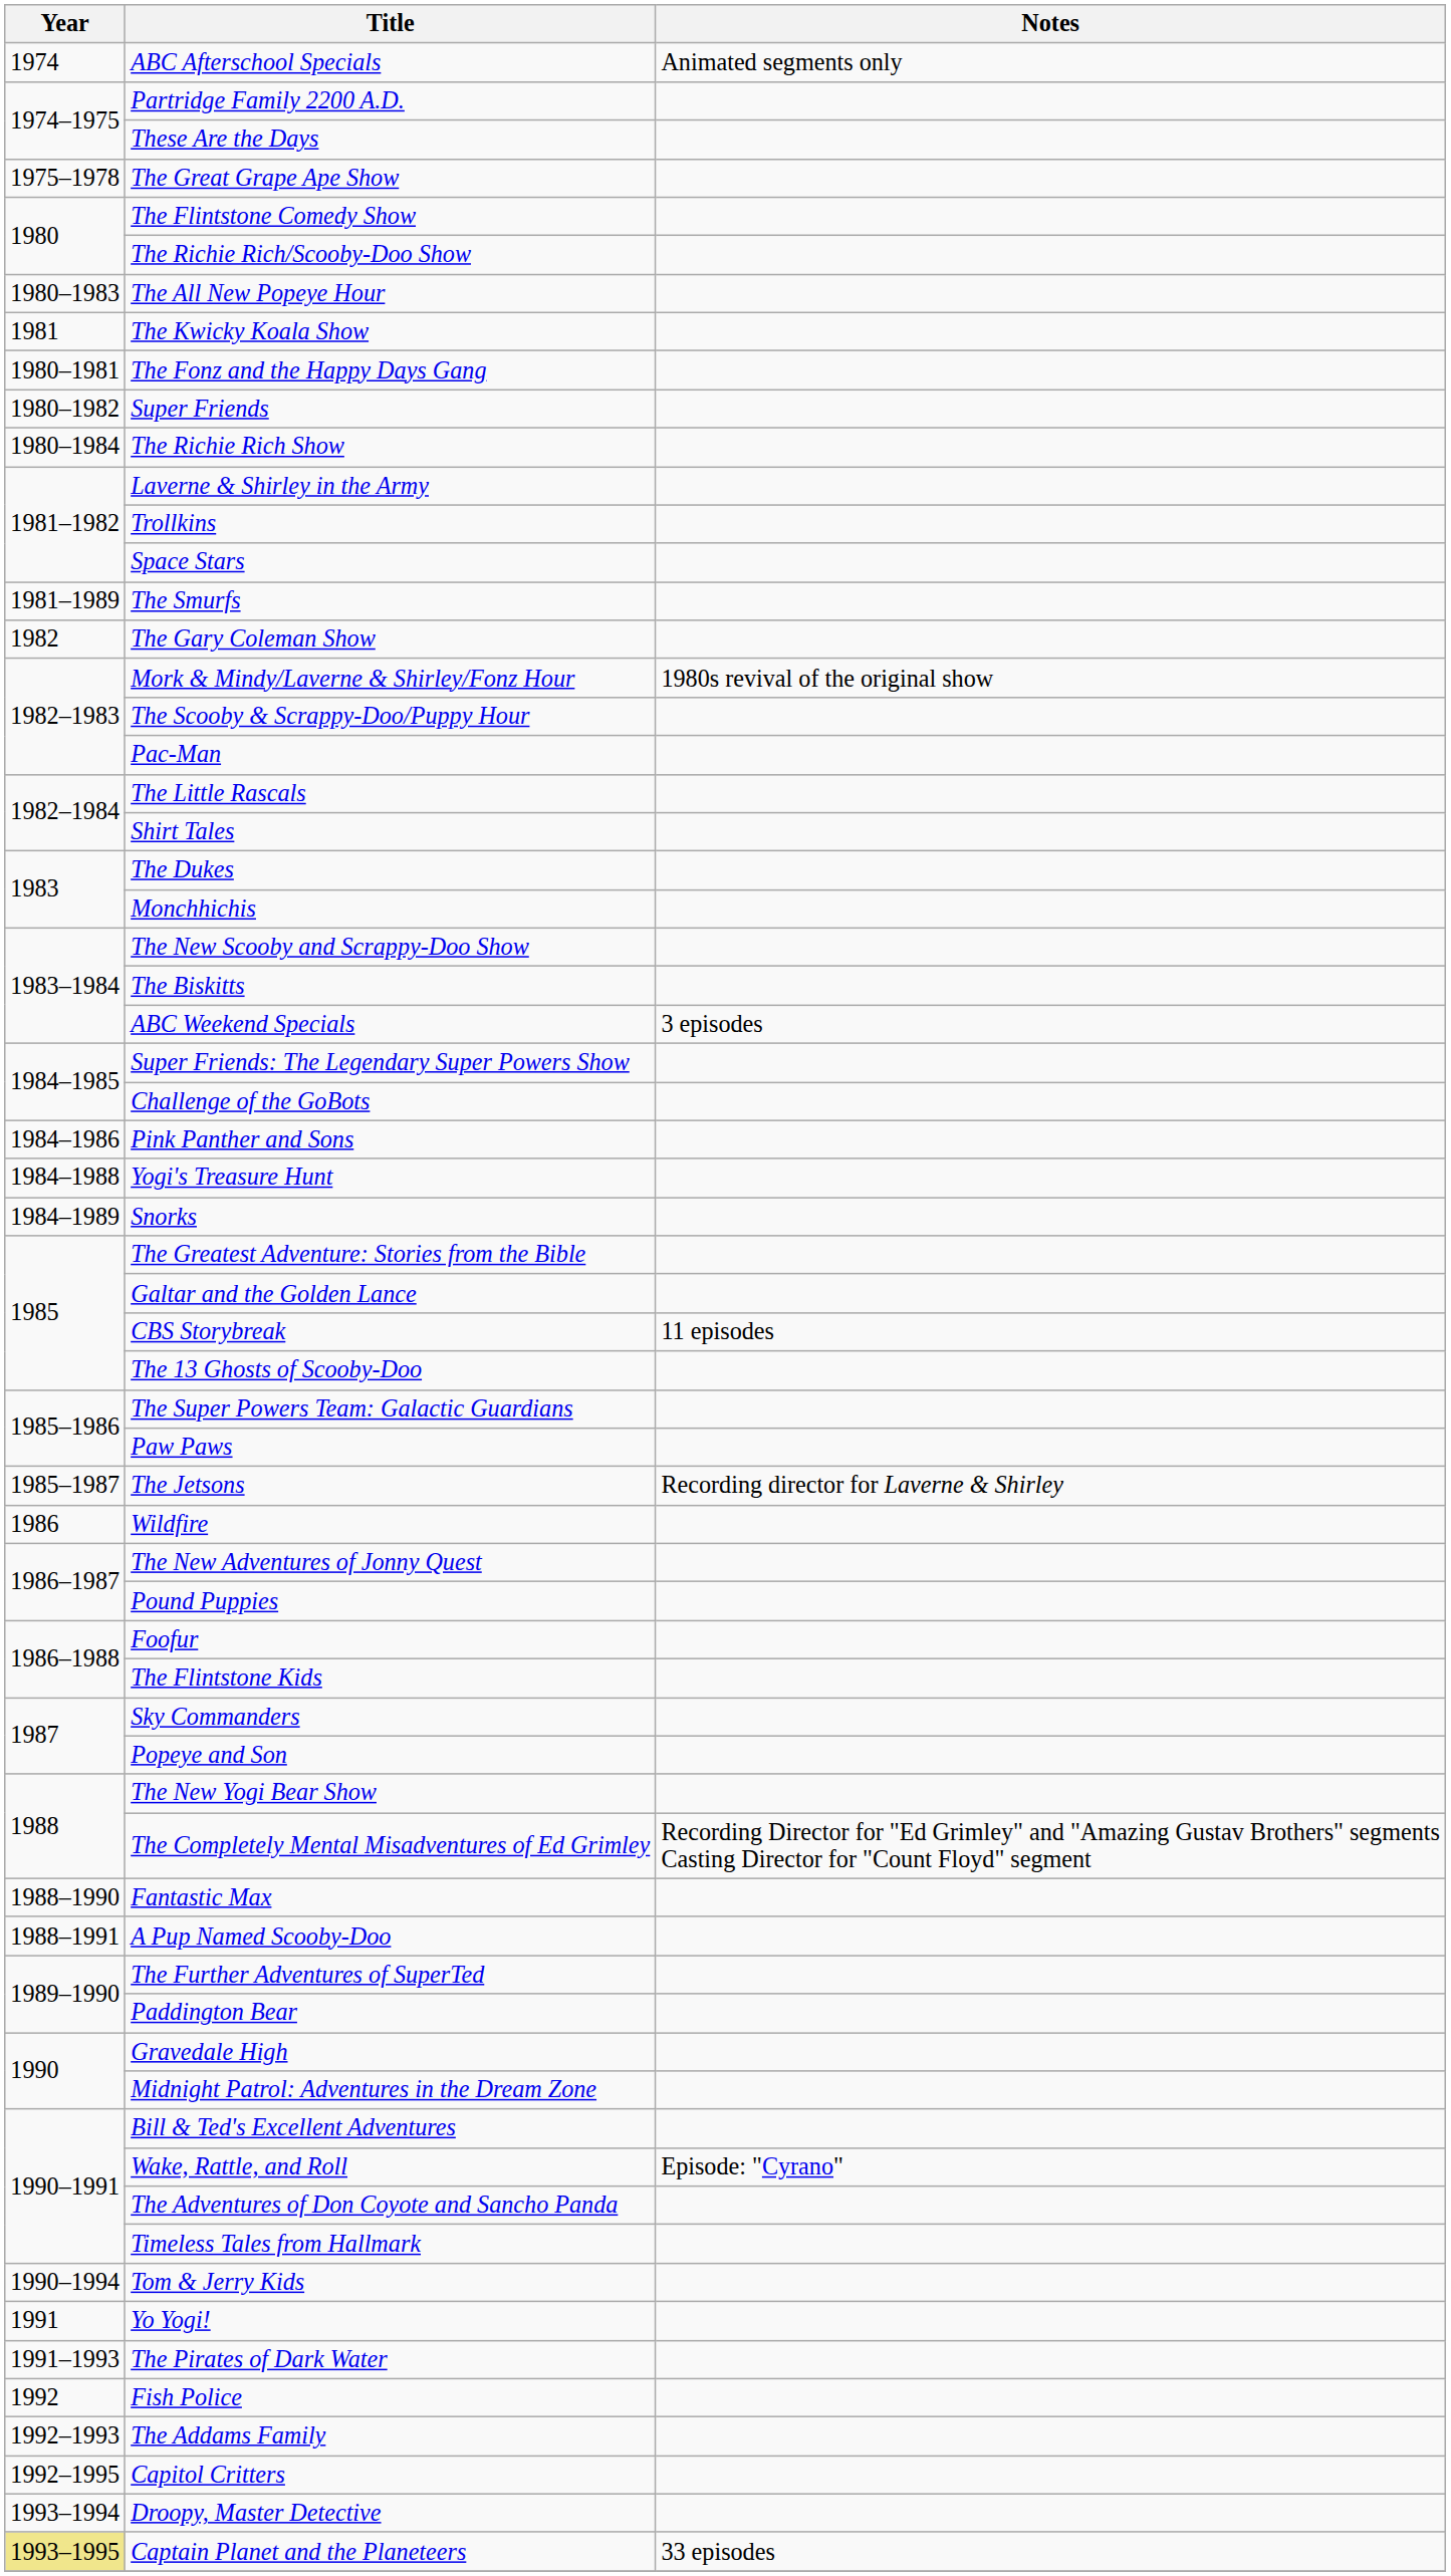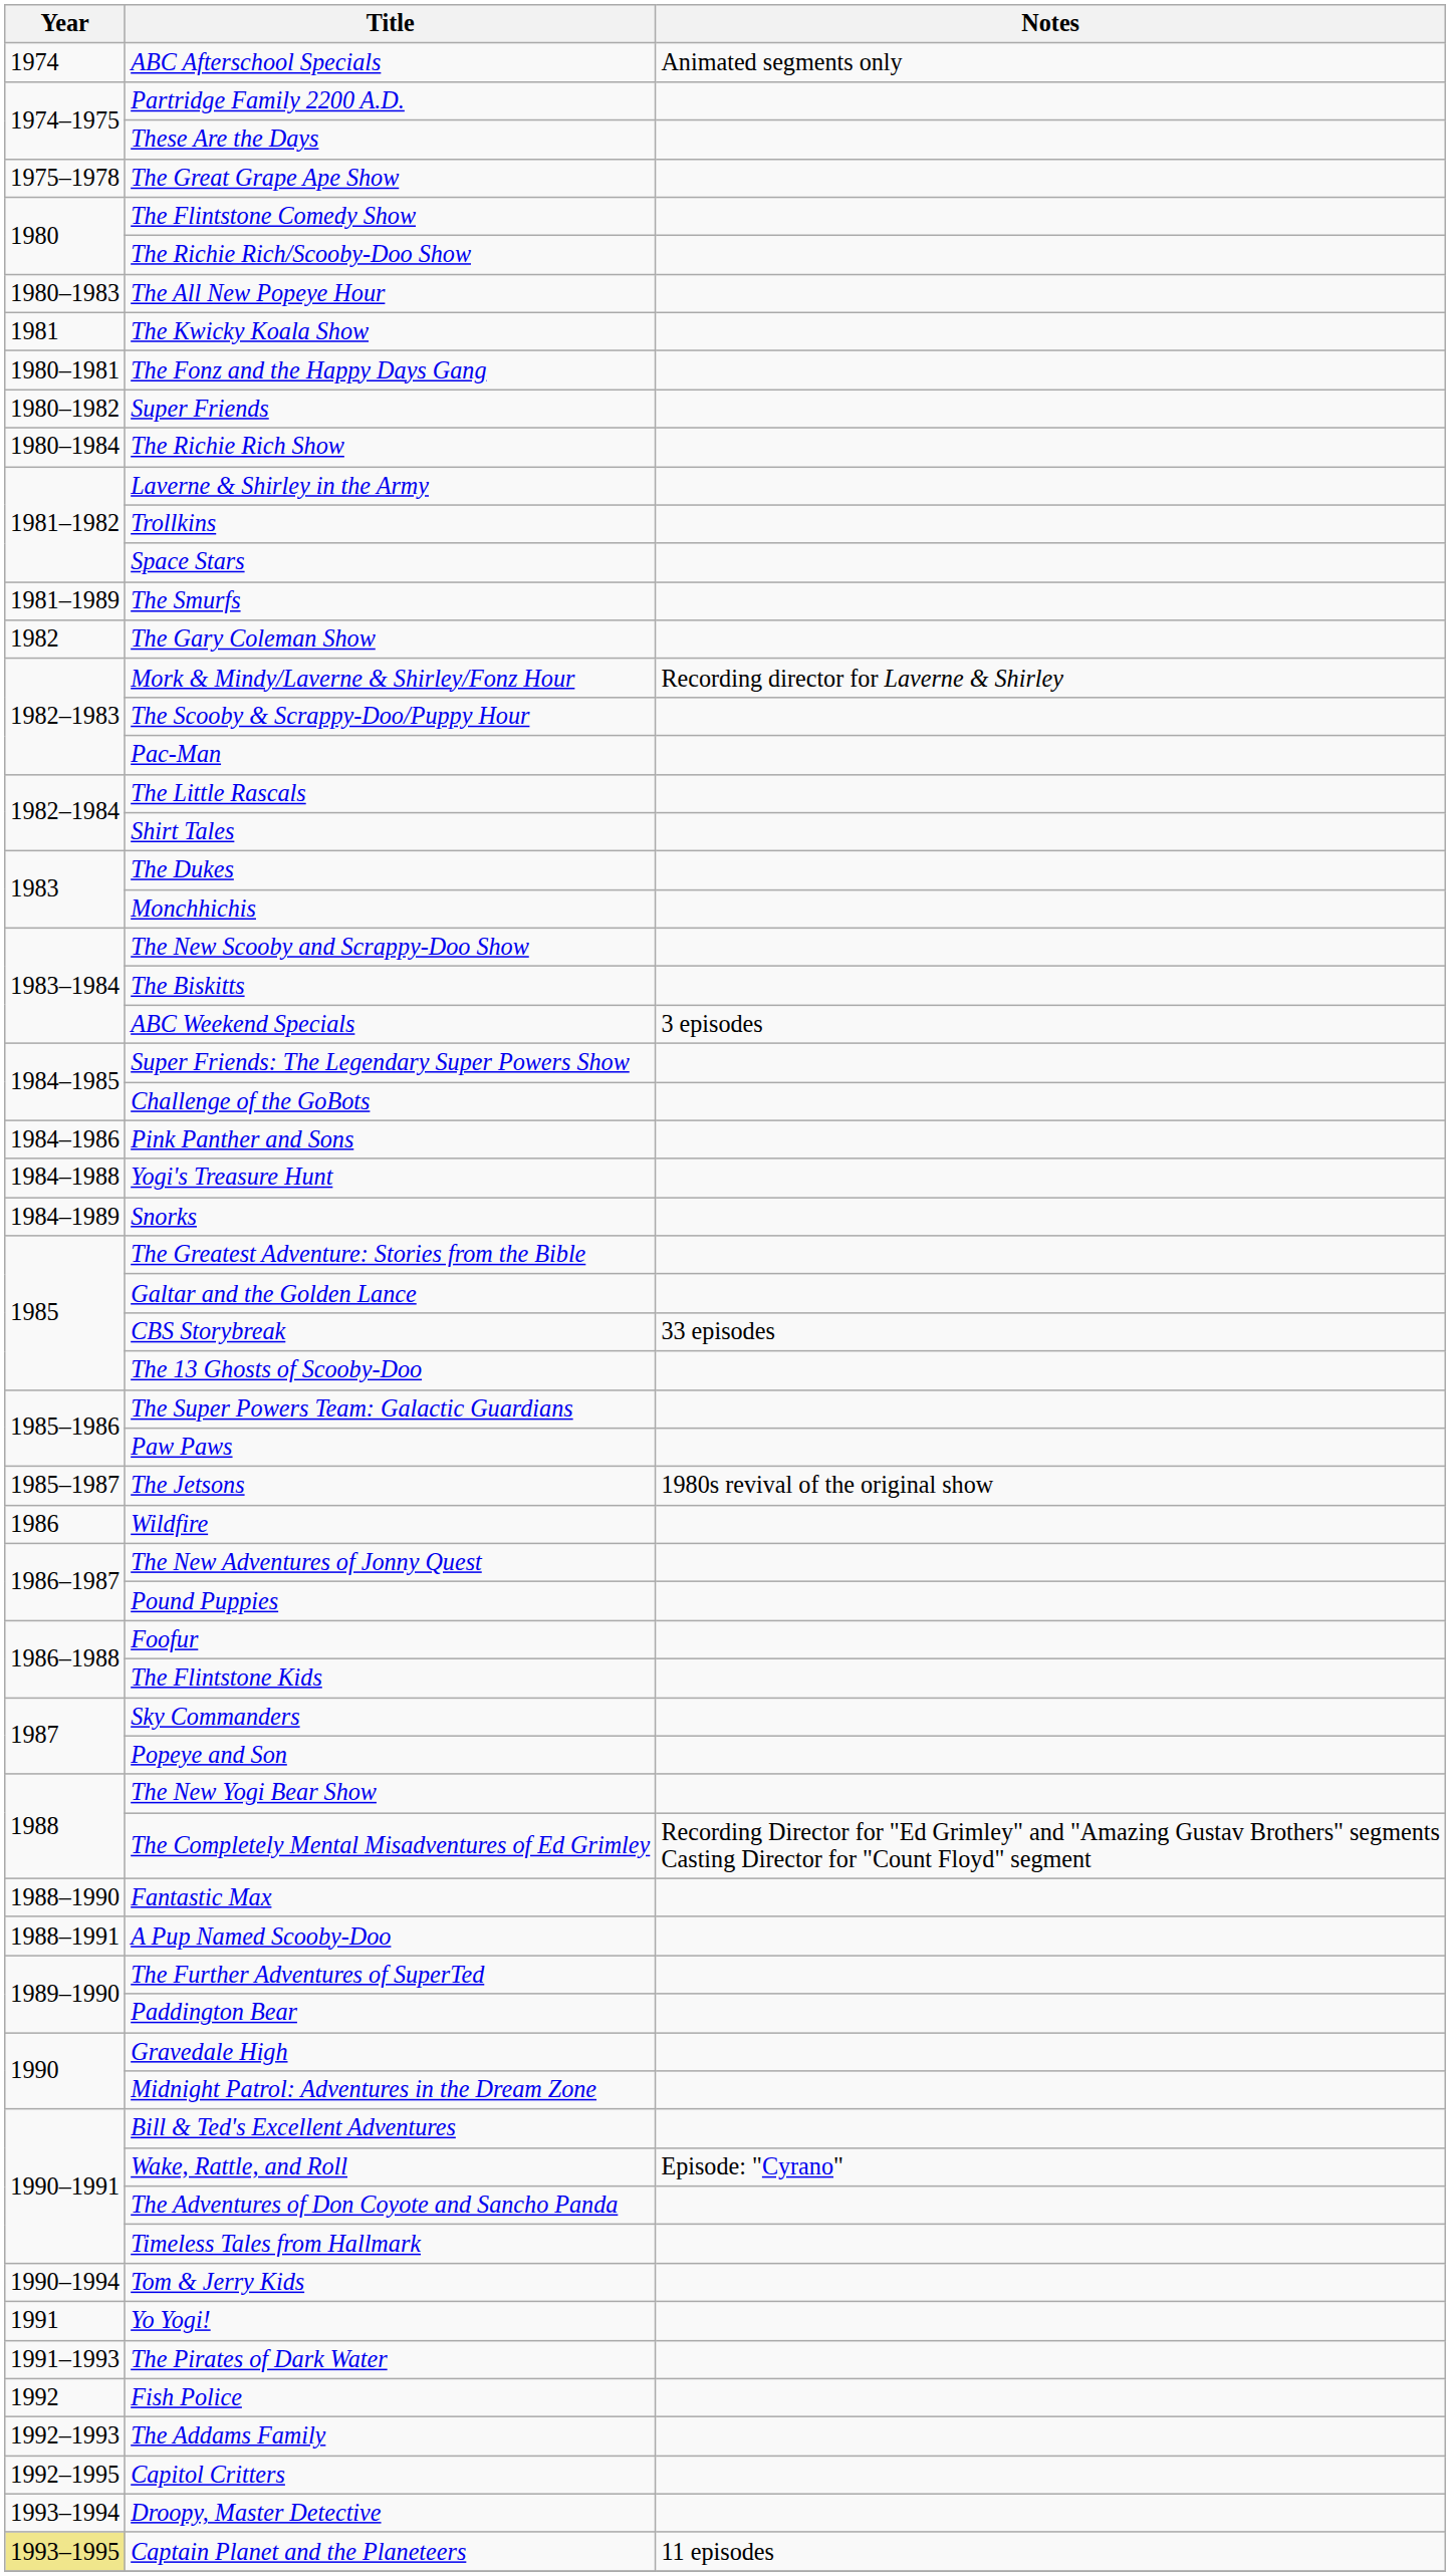 <table class = "wikitable sortable">
 <tr>
 <th>Year</th>
 <th>Title</th>
 <th>Notes</th>
 </tr>
 <tr>
 <td>1974</td>
 <td><em><a href='#'>ABC Afterschool Specials</a></em></td>
 <td>Animated segments only</td>
 </tr>
 <tr>
 <td rowspan="2">1974–1975</td>
 <td><em><a href='#'>Partridge Family 2200 A.D.</a></em></td>
 <td></td>
 </tr>
 <tr>
 <td><em><a href='#'>These Are the Days</a></em></td>
 <td></td>
 </tr>
 <tr>
 <td>1975–1978</td>
 <td><em><a href='#'>The Great Grape Ape Show</a></em></td>
 <td></td>
 </tr>
 <tr>
 <td rowspan="2">1980</td>
 <td><em><a href='#'>The Flintstone Comedy Show</a></em></td>
 <td></td>
 </tr>
 <tr>
 <td><em><a href='#'>The Richie Rich/Scooby-Doo Show</a></em></td>
 <td></td>
 </tr>
 <tr>
 <td>1980–1983</td>
 <td><em><a href='#'>The All New Popeye Hour</a></em></td>
 <td></td>
 </tr>
 <tr>
 <td>1981</td>
 <td><em><a href='#'>The Kwicky Koala Show</a></em></td>
 <td></td>
 </tr>
 <tr>
 <td>1980–1981</td>
 <td><em><a href='#'>The Fonz and the Happy Days Gang</a></em></td>
 <td></td>
 </tr>
 <tr>
 <td>1980–1982</td>
 <td><em><a href='#'>Super Friends</a></em></td>
 <td></td>
 </tr>
 <tr>
 <td>1980–1984</td>
 <td><em><a href='#'>The Richie Rich Show</a></em></td>
 <td></td>
 </tr>
 <tr>
 <td rowspan="3">1981–1982</td>
 <td><em><a href='#'>Laverne & Shirley in the Army</a></em></td>
 <td></td>
 </tr>
 <tr>
 <td><em><a href='#'>Trollkins</a></em></td>
 <td></td>
 </tr>
 <tr>
 <td><em><a href='#'>Space Stars</a></em></td>
 <td></td>
 </tr>
 <tr>
 <td>1981–1989</td>
 <td><em><a href='#'>The Smurfs</a></em></td>
 <td></td>
 </tr>
 <tr>
 <td>1982</td>
 <td><em><a href='#'>The Gary Coleman Show</a></em></td>
 <td></td>
 </tr>
 <tr>
 <td rowspan="3">1982–1983</td>
 <td><em><a href='#'>Mork & Mindy/Laverne & Shirley/Fonz Hour</a></em></td>
-<td>1980s revival of the original show</td>
+<td>Recording director for <em>Laverne & Shirley</em></td>
 </tr>
 <tr>
 <td><em><a href='#'>The Scooby & Scrappy-Doo/Puppy Hour</a></em></td>
 <td></td>
 </tr>
 <tr>
 <td><em><a href='#'>Pac-Man</a></em></td>
 <td></td>
 </tr>
 <tr>
 <td rowspan="2">1982–1984</td>
 <td><em><a href='#'>The Little Rascals</a></em></td>
 <td></td>
 </tr>
 <tr>
 <td><em><a href='#'>Shirt Tales</a></em></td>
 <td></td>
 </tr>
 <tr>
 <td rowspan="2">1983</td>
 <td><em><a href='#'>The Dukes</a></em></td>
 <td></td>
 </tr>
 <tr>
 <td><em><a href='#'>Monchhichis</a></em></td>
 <td></td>
 </tr>
 <tr>
 <td rowspan="3">1983–1984</td>
 <td><em><a href='#'>The New Scooby and Scrappy-Doo Show</a></em></td>
 <td></td>
 </tr>
 <tr>
 <td><em><a href='#'>The Biskitts</a></em></td>
 <td></td>
 </tr>
 <tr>
 <td><em><a href='#'>ABC Weekend Specials</a></em></td>
 <td>3 episodes</td>
 </tr>
 <tr>
 <td rowspan="2">1984–1985</td>
 <td><em><a href='#'>Super Friends: The Legendary Super Powers Show</a></em></td>
 <td></td>
 </tr>
 <tr>
 <td><em><a href='#'>Challenge of the GoBots</a></em></td>
 <td></td>
 </tr>
 <tr>
 <td>1984–1986</td>
 <td><em><a href='#'>Pink Panther and Sons</a></em></td>
 <td></td>
 </tr>
 <tr>
 <td>1984–1988</td>
 <td><em><a href='#'>Yogi's Treasure Hunt</a></em></td>
 <td></td>
 </tr>
 <tr>
 <td>1984–1989</td>
 <td><em><a href='#'>Snorks</a></em></td>
 <td></td>
 </tr>
 <tr>
 <td rowspan="4">1985</td>
 <td><em><a href='#'>The Greatest Adventure: Stories from the Bible</a></em></td>
 <td></td>
 </tr>
 <tr>
 <td><em><a href='#'>Galtar and the Golden Lance</a></em></td>
 <td></td>
 </tr>
 <tr>
 <td><em><a href='#'>CBS Storybreak</a></em></td>
-<td>11 episodes</td>
+<td>33 episodes</td>
 </tr>
 <tr>
 <td><em><a href='#'>The 13 Ghosts of Scooby-Doo</a></em></td>
 <td></td>
 </tr>
 <tr>
 <td rowspan="2">1985–1986</td>
 <td><em><a href='#'>The Super Powers Team: Galactic Guardians</a></em></td>
 <td></td>
 </tr>
 <tr>
 <td><em><a href='#'>Paw Paws</a></em></td>
 <td></td>
 </tr>
 <tr>
 <td>1985–1987</td>
 <td><em><a href='#'>The Jetsons</a></em></td>
-<td>Recording director for <em>Laverne & Shirley</em></td>
+<td>1980s revival of the original show</td>
 </tr>
 <tr>
 <td>1986</td>
 <td><em><a href='#'>Wildfire</a></em></td>
 <td></td>
 </tr>
 <tr>
 <td rowspan="2">1986–1987</td>
 <td><em><a href='#'>The New Adventures of Jonny Quest</a></em></td>
 <td></td>
 </tr>
 <tr>
 <td><em><a href='#'>Pound Puppies</a></em></td>
 <td></td>
 </tr>
 <tr>
 <td rowspan="2">1986–1988</td>
 <td><em><a href='#'>Foofur</a></em></td>
 <td></td>
 </tr>
 <tr>
 <td><em><a href='#'>The Flintstone Kids</a></em></td>
 <td></td>
 </tr>
 <tr>
 <td rowspan="2">1987</td>
 <td><em><a href='#'>Sky Commanders</a></em></td>
 <td></td>
 </tr>
 <tr>
 <td><em><a href='#'>Popeye and Son</a></em></td>
 <td></td>
 </tr>
 <tr>
 <td rowspan="2">1988</td>
 <td><em><a href='#'>The New Yogi Bear Show</a></em></td>
 <td></td>
 </tr>
 <tr>
 <td><em><a href='#'>The Completely Mental Misadventures of Ed Grimley</a></em></td>
 <td>Recording Director for "Ed Grimley" and "Amazing Gustav Brothers" segments <br> Casting Director for "Count Floyd" segment</td>
 </tr>
 <tr>
 <td>1988–1990</td>
 <td><em><a href='#'>Fantastic Max</a></em></td>
 <td></td>
 </tr>
 <tr>
 <td>1988–1991</td>
 <td><em><a href='#'>A Pup Named Scooby-Doo</a></em></td>
 <td></td>
 </tr>
 <tr>
 <td rowspan="2">1989–1990</td>
 <td><em><a href='#'>The Further Adventures of SuperTed</a></em></td>
 <td></td>
 </tr>
 <tr>
 <td><em><a href='#'>Paddington Bear</a></em></td>
 <td></td>
 </tr>
 <tr>
 <td rowspan="2">1990</td>
 <td><em><a href='#'>Gravedale High</a></em></td>
 <td></td>
 </tr>
 <tr>
 <td><em><a href='#'>Midnight Patrol: Adventures in the Dream Zone</a></em></td>
 <td></td>
 </tr>
 <tr>
 <td rowspan="4">1990–1991</td>
 <td><em><a href='#'>Bill & Ted's Excellent Adventures</a></em></td>
 <td></td>
 </tr>
 <tr>
 <td><em><a href='#'>Wake, Rattle, and Roll</a></em></td>
 <td>Episode: "<a href='#'>Cyrano</a>"</td>
 </tr>
 <tr>
 <td><em><a href='#'>The Adventures of Don Coyote and Sancho Panda</a></em></td>
 <td></td>
 </tr>
 <tr>
 <td><em><a href='#'>Timeless Tales from Hallmark</a></em></td>
 <td></td>
 </tr>
 <tr>
 <td>1990–1994</td>
 <td><em><a href='#'>Tom & Jerry Kids</a></em></td>
 <td></td>
 </tr>
 <tr>
 <td>1991</td>
 <td><em><a href='#'>Yo Yogi!</a></em></td>
 <td></td>
 </tr>
 <tr>
 <td>1991–1993</td>
 <td><em><a href='#'>The Pirates of Dark Water</a></em></td>
 <td></td>
 </tr>
 <tr>
 <td>1992</td>
 <td><em><a href='#'>Fish Police</a></em></td>
 <td></td>
 </tr>
 <tr>
 <td>1992–1993</td>
 <td><em><a href='#'>The Addams Family</a></em></td>
 <td></td>
 </tr>
 <tr>
 <td>1992–1995</td>
 <td><em><a href='#'>Capitol Critters</a></em></td>
 <td></td>
 </tr>
 <tr>
 <td>1993–1994</td>
 <td><em><a href='#'>Droopy, Master Detective</a></em></td>
 <td></td>
 </tr>
 <tr>
 <td style="background: khaki;">1993–1995</td>
 <td><em><a href='#'>Captain Planet and the Planeteers</a></em></td>
-<td>33 episodes</td>
+<td>11 episodes</td>
 </tr>
 <tr>
 </tr>
 </table>
